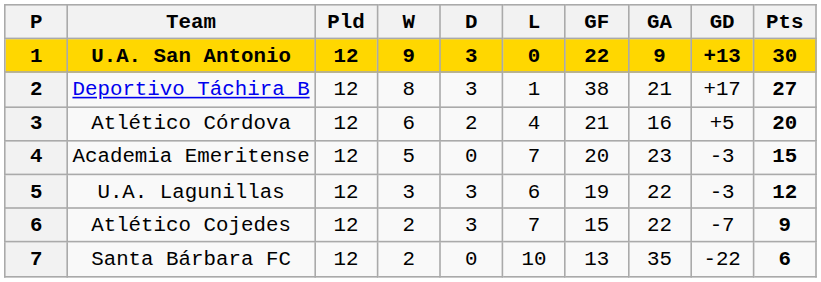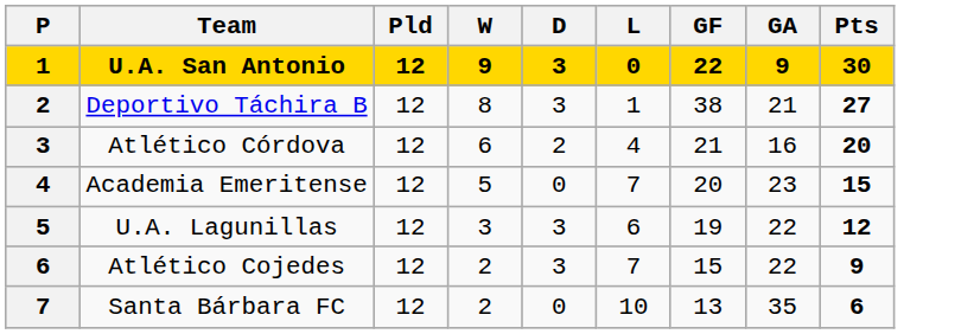 <table class="wikitable" style="text-align: center;">
 <tr>
 <th width=33>P<br></th>
 <th>Team<br></th>
 <th width=33>Pld<br></th>
 <th width=33>W<br></th>
 <th width=33>D<br></th>
 <th width=33>L<br></th>
 <th width=33>GF<br></th>
 <th width=33>GA<br></th>
-<th width=33>GD<br></th>
 <th width=33>Pts<br></th>
 </tr>
 <tr bgcolor="gold">
 <td><strong>1</strong></td>
 <td><strong>U.A. San Antonio</strong></td>
 <td><strong>12</strong></td>
 <td><strong>9</strong></td>
 <td><strong>3</strong></td>
 <td><strong>0</strong></td>
 <td><strong>22</strong></td>
 <td><strong>9</strong></td>
-<td><strong>+13</strong></td>
 <td><strong>30</strong></td>
 </tr>
 <tr>
 <th>2</th>
 <td><a href='#'>Deportivo Táchira B</a></td>
 <td>12</td>
 <td>8</td>
 <td>3</td>
 <td>1</td>
 <td>38</td>
 <td>21</td>
-<td>+17</td>
 <td><strong>27</strong></td>
 </tr>
 <tr>
 <th>3</th>
 <td>Atlético Córdova</td>
 <td>12</td>
 <td>6</td>
 <td>2</td>
 <td>4</td>
 <td>21</td>
 <td>16</td>
-<td>+5</td>
 <td><strong>20</strong></td>
 </tr>
 <tr>
 <th>4</th>
 <td>Academia Emeritense</td>
 <td>12</td>
 <td>5</td>
 <td>0</td>
 <td>7</td>
 <td>20</td>
 <td>23</td>
-<td>-3</td>
 <td><strong>15</strong></td>
 </tr>
 <tr>
 <th>5</th>
 <td>U.A. Lagunillas</td>
 <td>12</td>
 <td>3</td>
 <td>3</td>
 <td>6</td>
 <td>19</td>
 <td>22</td>
-<td>-3</td>
 <td><strong>12</strong></td>
 </tr>
 <tr>
 <th>6</th>
 <td>Atlético Cojedes</td>
 <td>12</td>
 <td>2</td>
 <td>3</td>
 <td>7</td>
 <td>15</td>
 <td>22</td>
-<td>-7</td>
 <td><strong>9</strong></td>
 </tr>
 <tr>
 <th>7</th>
 <td>Santa Bárbara FC</td>
 <td>12</td>
 <td>2</td>
 <td>0</td>
 <td>10</td>
 <td>13</td>
 <td>35</td>
-<td>-22</td>
 <td><strong>6</strong></td>
 </tr>
 </table>
